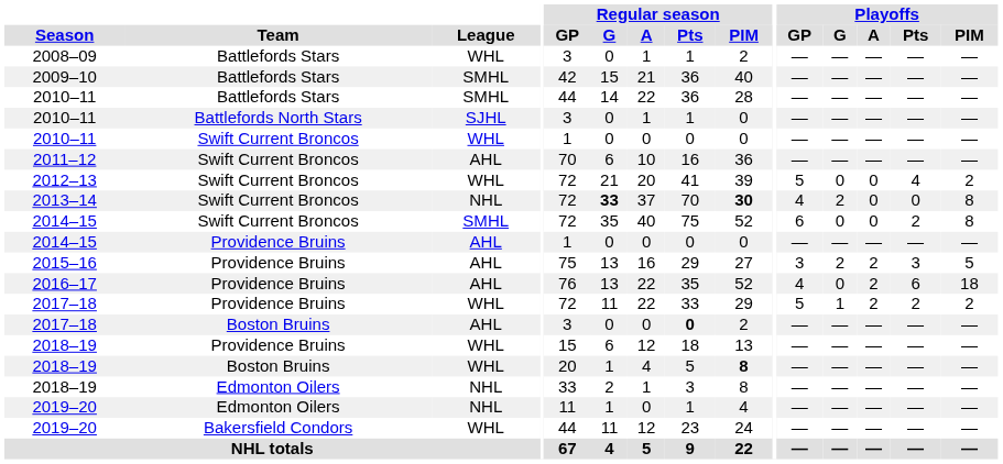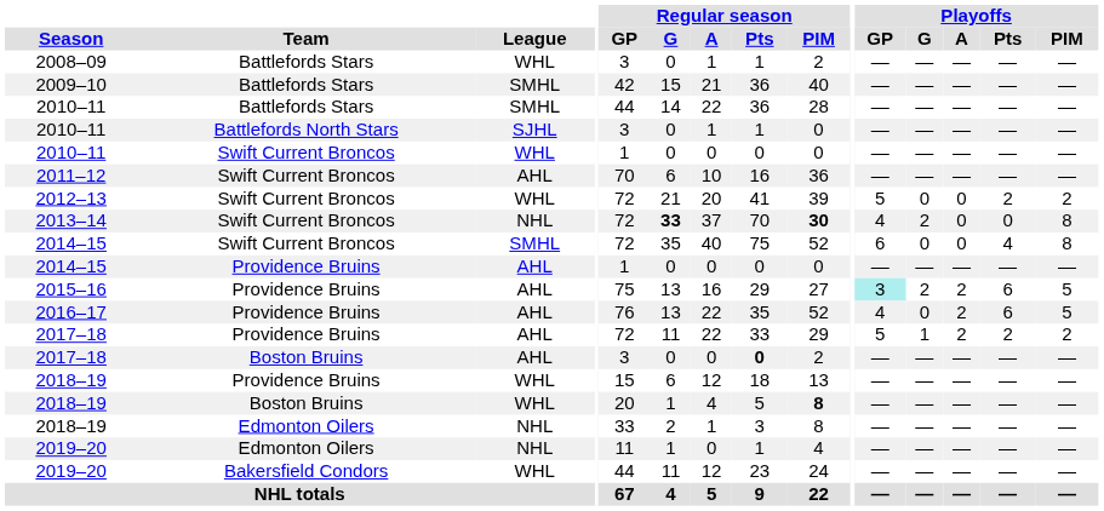 <table border="0" cellpadding="1" cellspacing="0" style="text-align:center; width:60em">
 <tr bgcolor="#e0e0e0">
 <th colspan="3" bgcolor="#ffffff"></th>
 <th rowspan="100" bgcolor="#ffffff"></th>
 <th colspan="5"><a href='#'>Regular season</a></th>
 <th rowspan="100" bgcolor="#ffffff"></th>
 <th colspan="5"><a href='#'>Playoffs</a></th>
 </tr>
 <tr bgcolor="#e0e0e0">
 <th><a href='#'>Season</a></th>
 <th>Team</th>
 <th>League</th>
 <th>GP</th>
 <th><a href='#'>G</a></th>
 <th><a href='#'>A</a></th>
 <th><a href='#'>Pts</a></th>
 <th><a href='#'>PIM</a></th>
 <th>GP</th>
 <th>G</th>
 <th>A</th>
 <th>Pts</th>
 <th>PIM</th>
 </tr>
 <tr>
 <td>2008–09</td>
 <td>Battlefords Stars</td>
 <td>WHL</td>
 <td>3</td>
 <td>0</td>
 <td>1</td>
 <td>1</td>
 <td>2</td>
 <td>—</td>
 <td>—</td>
 <td>—</td>
 <td>—</td>
 <td>—</td>
 </tr>
 <tr bgcolor="#f0f0f0">
 <td>2009–10</td>
 <td>Battlefords Stars</td>
 <td>SMHL</td>
 <td>42</td>
 <td>15</td>
 <td>21</td>
 <td>36</td>
 <td>40</td>
 <td>—</td>
 <td>—</td>
 <td>—</td>
 <td>—</td>
 <td>—</td>
 </tr>
 <tr>
 <td>2010–11</td>
 <td>Battlefords Stars</td>
 <td>SMHL</td>
 <td>44</td>
 <td>14</td>
 <td>22</td>
 <td>36</td>
 <td>28</td>
 <td>—</td>
 <td>—</td>
 <td>—</td>
 <td>—</td>
 <td>—</td>
 </tr>
 <tr bgcolor="#f0f0f0">
 <td>2010–11</td>
 <td><a href='#'>Battlefords North Stars</a></td>
 <td><a href='#'>SJHL</a></td>
 <td>3</td>
 <td>0</td>
 <td>1</td>
 <td>1</td>
 <td>0</td>
 <td>—</td>
 <td>—</td>
 <td>—</td>
 <td>—</td>
 <td>—</td>
 </tr>
 <tr>
 <td><a href='#'>2010–11</a></td>
 <td><a href='#'>Swift Current Broncos</a></td>
 <td><a href='#'>WHL</a></td>
 <td>1</td>
 <td>0</td>
 <td>0</td>
 <td>0</td>
 <td>0</td>
 <td>—</td>
 <td>—</td>
 <td>—</td>
 <td>—</td>
 <td>—</td>
 </tr>
 <tr bgcolor="#f0f0f0">
 <td><a href='#'>2011–12</a></td>
 <td>Swift Current Broncos</td>
 <td>AHL</td>
 <td>70</td>
 <td>6</td>
 <td>10</td>
 <td>16</td>
 <td>36</td>
 <td>—</td>
 <td>—</td>
 <td>—</td>
 <td>—</td>
 <td>—</td>
 </tr>
 <tr>
 <td><a href='#'>2012–13</a></td>
 <td>Swift Current Broncos</td>
 <td>WHL</td>
 <td>72</td>
 <td>21</td>
 <td>20</td>
 <td>41</td>
 <td>39</td>
 <td>5</td>
 <td>0</td>
 <td>0</td>
-<td>4</td>
+<td>2</td>
 <td>2</td>
 </tr>
 <tr bgcolor="#f0f0f0">
 <td><a href='#'>2013–14</a></td>
 <td>Swift Current Broncos</td>
 <td>NHL</td>
 <td>72</td>
 <td><strong>33</strong></td>
 <td>37</td>
 <td>70</td>
 <td><strong>30</strong></td>
 <td>4</td>
 <td>2</td>
 <td>0</td>
 <td>0</td>
 <td>8</td>
 </tr>
 <tr>
 <td><a href='#'>2014–15</a></td>
 <td>Swift Current Broncos</td>
 <td><a href='#'>SMHL</a></td>
 <td>72</td>
 <td>35</td>
 <td>40</td>
 <td>75</td>
 <td>52</td>
 <td>6</td>
 <td>0</td>
 <td>0</td>
-<td>2</td>
+<td>4</td>
 <td>8</td>
 </tr>
 <tr bgcolor="#f0f0f0">
 <td><a href='#'>2014–15</a></td>
 <td><a href='#'>Providence Bruins</a></td>
 <td><a href='#'>AHL</a></td>
 <td>1</td>
 <td>0</td>
 <td>0</td>
 <td>0</td>
 <td>0</td>
 <td>—</td>
 <td>—</td>
 <td>—</td>
 <td>—</td>
 <td>—</td>
 </tr>
 <tr>
 <td><a href='#'>2015–16</a></td>
 <td>Providence Bruins</td>
 <td>AHL</td>
 <td>75</td>
 <td>13</td>
 <td>16</td>
 <td>29</td>
 <td>27</td>
-<td>3</td>
+<td style="background: paleturquoise;">3</td>
 <td>2</td>
 <td>2</td>
-<td>3</td>
+<td>6</td>
 <td>5</td>
 </tr>
 <tr bgcolor="#f0f0f0">
 <td><a href='#'>2016–17</a></td>
 <td>Providence Bruins</td>
 <td>AHL</td>
 <td>76</td>
 <td>13</td>
 <td>22</td>
 <td>35</td>
 <td>52</td>
 <td>4</td>
 <td>0</td>
 <td>2</td>
 <td>6</td>
-<td>18</td>
+<td>5</td>
 </tr>
 <tr>
 <td><a href='#'>2017–18</a></td>
 <td>Providence Bruins</td>
-<td>WHL</td>
+<td>AHL</td>
 <td>72</td>
 <td>11</td>
 <td>22</td>
 <td>33</td>
 <td>29</td>
 <td>5</td>
 <td>1</td>
 <td>2</td>
 <td>2</td>
 <td>2</td>
 </tr>
 <tr bgcolor="#f0f0f0">
 <td><a href='#'>2017–18</a></td>
 <td><a href='#'>Boston Bruins</a></td>
 <td>AHL</td>
 <td>3</td>
 <td>0</td>
 <td>0</td>
 <td><strong>0</strong></td>
 <td>2</td>
 <td>—</td>
 <td>—</td>
 <td>—</td>
 <td>—</td>
 <td>—</td>
 </tr>
 <tr>
 <td><a href='#'>2018–19</a></td>
 <td>Providence Bruins</td>
 <td>WHL</td>
 <td>15</td>
 <td>6</td>
 <td>12</td>
 <td>18</td>
 <td>13</td>
 <td>—</td>
 <td>—</td>
 <td>—</td>
 <td>—</td>
 <td>—</td>
 </tr>
 <tr bgcolor="#f0f0f0">
 <td><a href='#'>2018–19</a></td>
 <td>Boston Bruins</td>
 <td>WHL</td>
 <td>20</td>
 <td>1</td>
 <td>4</td>
 <td>5</td>
 <td><strong>8</strong></td>
 <td>—</td>
 <td>—</td>
 <td>—</td>
 <td>—</td>
 <td>—</td>
 </tr>
 <tr>
 <td>2018–19</td>
 <td><a href='#'>Edmonton Oilers</a></td>
 <td>NHL</td>
 <td>33</td>
 <td>2</td>
 <td>1</td>
 <td>3</td>
 <td>8</td>
 <td>—</td>
 <td>—</td>
 <td>—</td>
 <td>—</td>
 <td>—</td>
 </tr>
 <tr bgcolor="#f0f0f0">
 <td><a href='#'>2019–20</a></td>
 <td>Edmonton Oilers</td>
 <td>NHL</td>
 <td>11</td>
 <td>1</td>
 <td>0</td>
 <td>1</td>
 <td>4</td>
 <td>—</td>
 <td>—</td>
 <td>—</td>
 <td>—</td>
 <td>—</td>
 </tr>
 <tr>
 <td><a href='#'>2019–20</a></td>
 <td><a href='#'>Bakersfield Condors</a></td>
 <td>WHL</td>
 <td>44</td>
 <td>11</td>
 <td>12</td>
 <td>23</td>
 <td>24</td>
 <td>—</td>
 <td>—</td>
 <td>—</td>
 <td>—</td>
 <td>—</td>
 </tr>
 <tr bgcolor="#e0e0e0">
 <th colspan="3">NHL totals</th>
 <th>67</th>
 <th>4</th>
 <th>5</th>
 <th>9</th>
 <th>22</th>
 <th>—</th>
 <th>—</th>
 <th>—</th>
 <th>—</th>
 <th>—</th>
 </tr>
 </table>
